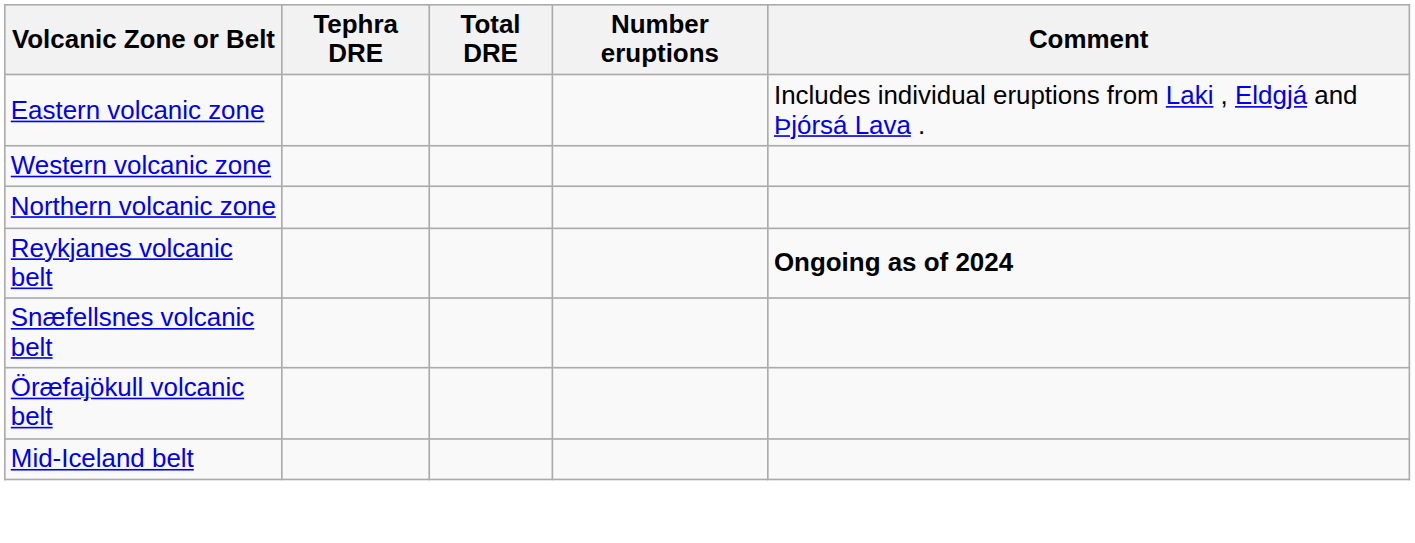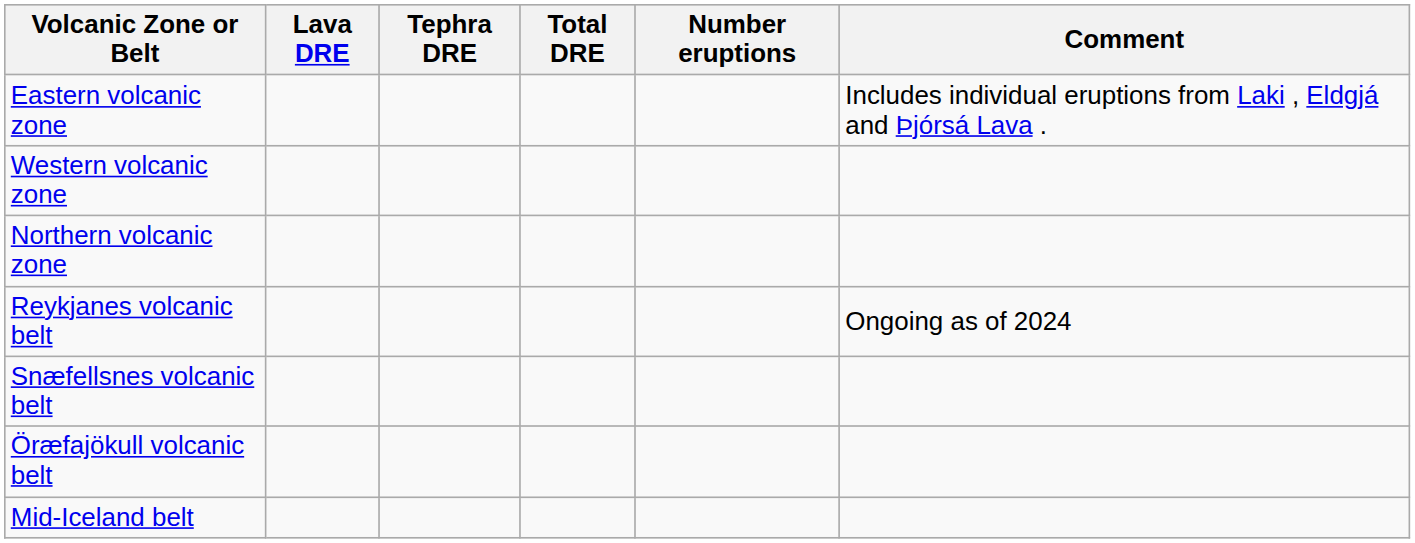 <table class="wikitable sortable">
 <tr>
 <th>Volcanic Zone or Belt</th>
+<th>Lava <a href='#'>DRE</a></th>
 <th>Tephra DRE</th>
 <th>Total DRE</th>
 <th>Number eruptions</th>
 <th>Comment</th>
 </tr>
 <tr>
 <td><a href='#'>Eastern volcanic zone</a></td>
+<td></td>
 <td></td>
 <td></td>
 <td></td>
 <td> Includes individual eruptions from <a href='#'>Laki</a> , <a href='#'>Eldgjá</a>  and <a href='#'>Þjórsá Lava</a> .</td>
 </tr>
 <tr>
 <td><a href='#'>Western volcanic zone</a></td>
 <td></td>
 <td></td>
 <td></td>
 <td></td>
+<td></td>
 </tr>
 <tr>
 <td><a href='#'>Northern volcanic zone</a></td>
+<td></td>
 <td></td>
 <td></td>
 <td></td>
 <td></td>
 </tr>
 <tr>
 <td><a href='#'>Reykjanes volcanic belt</a></td>
 <td></td>
 <td></td>
 <td></td>
-<td><strong>  Ongoing as of 2024</strong></td>
+<td></td>
+<td>  Ongoing as of 2024</td>
 </tr>
 <tr>
 <td><a href='#'>Snæfellsnes volcanic belt</a></td>
+<td></td>
 <td></td>
 <td></td>
 <td></td>
 <td></td>
 </tr>
 <tr>
 <td><a href='#'>Öræfajökull volcanic belt</a></td>
 <td></td>
 <td></td>
 <td></td>
 <td></td>
+<td></td>
 </tr>
 <tr>
 <td><a href='#'>Mid-Iceland belt</a></td>
 <td></td>
 <td></td>
 <td></td>
 <td></td>
+<td></td>
 </tr>
 </table>
